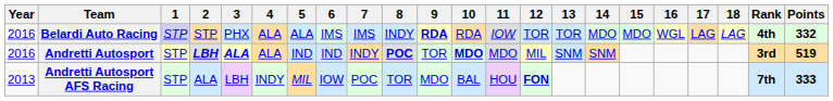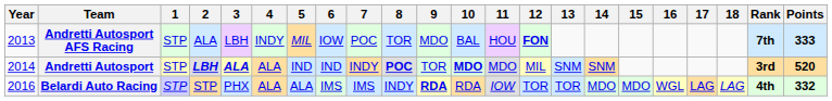 <table class="wikitable" style="text-align:center; font-size:85%">
 <tr>
 <th>Year</th>
 <th>Team</th>
 <th>1</th>
 <th>2</th>
 <th>3</th>
 <th>4</th>
 <th>5</th>
 <th>6</th>
 <th>7</th>
 <th>8</th>
 <th>9</th>
 <th>10</th>
 <th>11</th>
 <th>12</th>
 <th>13</th>
 <th>14</th>
 <th>15</th>
 <th>16</th>
 <th>17</th>
 <th>18</th>
 <th>Rank</th>
 <th>Points</th>
 </tr>
 <tr>
+<td><a href='#'>2013</a></td>
+<th nowrap><a href='#'>Andretti Autosport</a><br><a href='#'>AFS Racing</a></th>
+<td style="background:#DFFFDF;"><a href='#'>STP</a><br></td>
+<td style="background:#CFEAFF;"><a href='#'>ALA</a><br></td>
+<td style="background:#EFCFFF;"><a href='#'>LBH</a><br></td>
+<td style="background:#DFFFDF;"><a href='#'>INDY</a><br></td>
+<td style="background:#FFDF9F;"><em><a href='#'>MIL</a></em><br></td>
+<td style="background:#CFEAFF;"><a href='#'>IOW</a><br></td>
+<td style="background:#DFFFDF;"><a href='#'>POC</a><br></td>
+<td style="background:#CFEAFF;"><a href='#'>TOR</a><br></td>
+<td style="background:#DFFFDF;"><a href='#'>MDO</a><br></td>
+<td style="background:#CFEAFF;"><a href='#'>BAL</a><br></td>
+<td style="background:#EFCFFF;"><a href='#'>HOU</a><br></td>
+<td style="background:#DFFFDF;"><strong><a href='#'>FON</a></strong><br></td>
+<td></td>
+<td></td>
+<td></td>
+<td></td>
+<td></td>
+<td></td>
+<th style="background:#CFEAFF;">7th</th>
+<th style="background:#CFEAFF;">333</th>
+</tr>
+<tr>
+<td><a href='#'>2014</a></td>
+<th nowrap><a href='#'>Andretti Autosport</a></th>
+<td style="background:#FFFFBF;"><a href='#'>STP</a><br></td>
+<td style="background:#DFDFDF;"><strong><em><a href='#'>LBH</a></em></strong><br></td>
+<td style="background:#FFFFBF;"><strong><em><a href='#'>ALA</a></em></strong><br></td>
+<td style="background:#FFDF9F;"><a href='#'>ALA</a><br></td>
+<td style="background:#CFEAFF;"><a href='#'>IND</a><br></td>
+<td style="background:#CFEAFF;"><a href='#'>IND</a><br></td>
+<td style="background:#FFDF9F;"><a href='#'>INDY</a><br></td>
+<td style="background:#DFDFDF;"><strong><a href='#'>POC</a></strong><br></td>
+<td style="background:#DFFFDF;"><a href='#'>TOR</a><br></td>
+<td style="background:#DFFFDF;"><strong><a href='#'>MDO</a><br></strong></td>
+<td style="background:#DFDFDF;"><a href='#'>MDO</a><br></td>
+<td style="background:#FFFFBF;"><a href='#'>MIL</a><br></td>
+<td style="background:#CFEAFF;"><a href='#'>SNM</a><br></td>
+<td style="background:#FFDF9F;"><a href='#'>SNM</a><br></td>
+<td></td>
+<td></td>
+<td></td>
+<td></td>
+<th style="background:#FFDF9F;">3rd</th>
+<th style="background:#FFDF9F;">520</th>
+</tr>
+<tr>
 <td><a href='#'>2016</a></td>
 <th nowrap><a href='#'>Belardi Auto Racing</a></th>
 <td style="background:#CFCFFF;"><em><a href='#'>STP</a></em><br></td>
 <td style="background:#FFDF9F;"><a href='#'>STP</a><br></td>
 <td style="background:#CFEAFF;"><a href='#'>PHX</a><br></td>
 <td style="background:#FFDF9F;"><a href='#'>ALA</a><br></td>
 <td style="background:#CFEAFF;"><a href='#'>ALA</a><br></td>
 <td style="background:#DFFFDF;"><a href='#'>IMS</a><br></td>
 <td style="background:#CFEAFF;"><a href='#'>IMS</a><br></td>
 <td style="background:#CFEAFF;"><a href='#'>INDY</a><br></td>
 <td style="background:#FFFFBF;"><strong><a href='#'>RDA</a></strong><br></td>
 <td style="background:#FFDF9F;"><a href='#'>RDA</a><br></td>
 <td style="background:#DFDFDF;"><em><a href='#'>IOW</a></em><br></td>
 <td style="background:#CFEAFF;"><a href='#'>TOR</a><br></td>
 <td style="background:#CFEAFF;"><a href='#'>TOR</a><br></td>
 <td style="background:#DFFFDF;"><a href='#'>MDO</a><br></td>
 <td style="background:#DFFFDF;"><a href='#'>MDO</a><br></td>
 <td style="background:#FFFFBF;"><a href='#'>WGL</a><br></td>
 <td style="background:#FFDF9F;"><a href='#'>LAG</a><br></td>
 <td style="background:#FFFFBF;"><em><a href='#'>LAG</a></em><br></td>
 <th style="background:#DFFFDF;">4th</th>
 <th style="background:#DFFFDF;">332</th>
 </tr>
-<tr>
-<td><a href='#'>2016</a></td>
-<th nowrap><a href='#'>Andretti Autosport</a></th>
-<td style="background:#FFFFBF;"><a href='#'>STP</a><br></td>
-<td style="background:#DFDFDF;"><strong><em><a href='#'>LBH</a></em></strong><br></td>
-<td style="background:#FFFFBF;"><strong><em><a href='#'>ALA</a></em></strong><br></td>
-<td style="background:#FFDF9F;"><a href='#'>ALA</a><br></td>
-<td style="background:#CFEAFF;"><a href='#'>IND</a><br></td>
-<td style="background:#CFEAFF;"><a href='#'>IND</a><br></td>
-<td style="background:#FFDF9F;"><a href='#'>INDY</a><br></td>
-<td style="background:#DFDFDF;"><strong><a href='#'>POC</a></strong><br></td>
-<td style="background:#DFFFDF;"><a href='#'>TOR</a><br></td>
-<td style="background:#DFFFDF;"><strong><a href='#'>MDO</a><br></strong></td>
-<td style="background:#DFDFDF;"><a href='#'>MDO</a><br></td>
-<td style="background:#FFFFBF;"><a href='#'>MIL</a><br></td>
-<td style="background:#CFEAFF;"><a href='#'>SNM</a><br></td>
-<td style="background:#FFDF9F;"><a href='#'>SNM</a><br></td>
-<td></td>
-<td></td>
-<td></td>
-<td></td>
-<th style="background:#FFDF9F;">3rd</th>
-<th style="background:#FFDF9F;">519</th>
-</tr>
-<tr>
-<td><a href='#'>2013</a></td>
-<th nowrap><a href='#'>Andretti Autosport</a><br><a href='#'>AFS Racing</a></th>
-<td style="background:#DFFFDF;"><a href='#'>STP</a><br></td>
-<td style="background:#CFEAFF;"><a href='#'>ALA</a><br></td>
-<td style="background:#EFCFFF;"><a href='#'>LBH</a><br></td>
-<td style="background:#DFFFDF;"><a href='#'>INDY</a><br></td>
-<td style="background:#FFDF9F;"><em><a href='#'>MIL</a></em><br></td>
-<td style="background:#CFEAFF;"><a href='#'>IOW</a><br></td>
-<td style="background:#DFFFDF;"><a href='#'>POC</a><br></td>
-<td style="background:#CFEAFF;"><a href='#'>TOR</a><br></td>
-<td style="background:#DFFFDF;"><a href='#'>MDO</a><br></td>
-<td style="background:#CFEAFF;"><a href='#'>BAL</a><br></td>
-<td style="background:#EFCFFF;"><a href='#'>HOU</a><br></td>
-<td style="background:#DFFFDF;"><strong><a href='#'>FON</a></strong><br></td>
-<td></td>
-<td></td>
-<td></td>
-<td></td>
-<td></td>
-<td></td>
-<th style="background:#CFEAFF;">7th</th>
-<th style="background:#CFEAFF;">333</th>
-</tr>
 </table>
